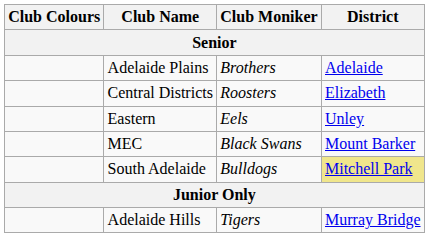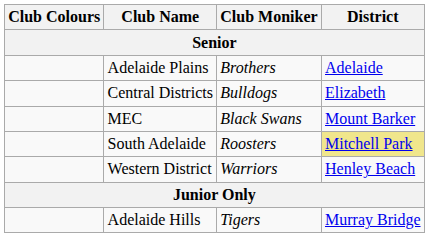 <table class="wikitable">
 <tr>
 <th>Club Colours</th>
 <th>Club Name</th>
 <th>Club Moniker</th>
 <th>District</th>
 </tr>
 <tr>
 <th colspan="4">Senior</th>
 </tr>
 <tr>
 <td></td>
 <td>Adelaide Plains</td>
 <td><em>Brothers</em></td>
 <td><a href='#'>Adelaide</a></td>
 </tr>
 <tr>
 <td></td>
 <td>Central Districts</td>
-<td><em>Roosters</em></td>
+<td><em>Bulldogs</em></td>
 <td><a href='#'>Elizabeth</a></td>
-</tr>
-<tr>
-<td></td>
-<td>Eastern</td>
-<td><em>Eels</em></td>
-<td><a href='#'>Unley</a></td>
 </tr>
 <tr>
 <td></td>
 <td>MEC</td>
 <td><em>Black Swans</em></td>
 <td><a href='#'>Mount Barker</a></td>
 </tr>
 <tr>
 <td></td>
 <td>South Adelaide</td>
-<td><em>Bulldogs</em></td>
+<td><em>Roosters</em></td>
 <td style="background: khaki;"><a href='#'>Mitchell Park</a></td>
+</tr>
+<tr>
+<td></td>
+<td>Western District</td>
+<td><em>Warriors</em></td>
+<td><a href='#'>Henley Beach</a></td>
 </tr>
 <tr>
 <th colspan="4">Junior Only</th>
 </tr>
 <tr>
 <td></td>
 <td>Adelaide Hills</td>
 <td><em>Tigers</em></td>
 <td><a href='#'>Murray Bridge</a></td>
 </tr>
 </table>
